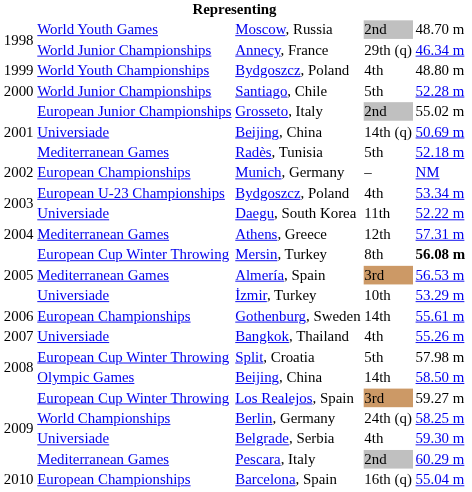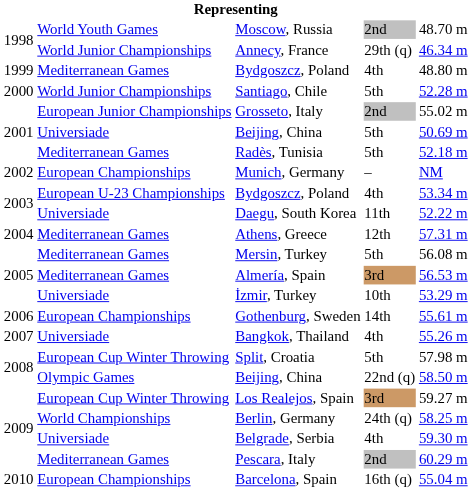 <table>
 <tr>
 <th colspan="5">Representing </th>
 </tr>
 <tr>
 <td rowspan=2>1998</td>
 <td><a href='#'>World Youth Games</a></td>
 <td><a href='#'>Moscow</a>, Russia</td>
 <td bgcolor="silver">2nd</td>
 <td>48.70 m</td>
 </tr>
 <tr>
 <td><a href='#'>World Junior Championships</a></td>
 <td><a href='#'>Annecy</a>, France</td>
 <td>29th (q)</td>
 <td><a href='#'>46.34 m</a></td>
 </tr>
 <tr>
 <td>1999</td>
-<td><a href='#'>World Youth Championships</a></td>
+<td><a href='#'>Mediterranean Games</a></td>
 <td><a href='#'>Bydgoszcz</a>, Poland</td>
 <td>4th</td>
 <td>48.80 m</td>
 </tr>
 <tr>
 <td>2000</td>
 <td><a href='#'>World Junior Championships</a></td>
 <td><a href='#'>Santiago</a>, Chile</td>
 <td>5th</td>
 <td><a href='#'>52.28 m</a></td>
 </tr>
 <tr>
 <td rowspan=3>2001</td>
 <td><a href='#'>European Junior Championships</a></td>
 <td><a href='#'>Grosseto</a>, Italy</td>
 <td bgcolor="silver">2nd</td>
 <td>55.02 m</td>
 </tr>
 <tr>
 <td><a href='#'>Universiade</a></td>
 <td><a href='#'>Beijing</a>, China</td>
-<td>14th (q)</td>
+<td>5th</td>
 <td><a href='#'>50.69 m</a></td>
 </tr>
 <tr>
 <td><a href='#'>Mediterranean Games</a></td>
 <td><a href='#'>Radès</a>, Tunisia</td>
 <td>5th</td>
 <td><a href='#'>52.18 m</a></td>
 </tr>
 <tr>
 <td>2002</td>
 <td><a href='#'>European Championships</a></td>
 <td><a href='#'>Munich</a>, Germany</td>
 <td>–</td>
 <td><a href='#'>NM</a></td>
 </tr>
 <tr>
 <td rowspan=2>2003</td>
 <td><a href='#'>European U-23 Championships</a></td>
 <td><a href='#'>Bydgoszcz</a>, Poland</td>
 <td>4th</td>
 <td><a href='#'>53.34 m</a></td>
 </tr>
 <tr>
 <td><a href='#'>Universiade</a></td>
 <td><a href='#'>Daegu</a>, South Korea</td>
 <td>11th</td>
 <td><a href='#'>52.22 m</a></td>
 </tr>
 <tr>
 <td>2004</td>
 <td><a href='#'>Mediterranean Games</a></td>
 <td><a href='#'>Athens</a>, Greece</td>
 <td>12th</td>
 <td><a href='#'>57.31 m</a></td>
 </tr>
 <tr>
 <td rowspan=3>2005</td>
-<td><a href='#'>European Cup Winter Throwing</a></td>
+<td><a href='#'>Mediterranean Games</a></td>
 <td><a href='#'>Mersin</a>, Turkey</td>
-<td>8th</td>
-<td><strong>56.08 m</strong></td>
+<td>5th</td>
+<td>56.08 m</td>
 </tr>
 <tr>
 <td><a href='#'>Mediterranean Games</a></td>
 <td><a href='#'>Almería</a>, Spain</td>
 <td bgcolor="cc9966">3rd</td>
 <td><a href='#'>56.53 m</a></td>
 </tr>
 <tr>
 <td><a href='#'>Universiade</a></td>
 <td><a href='#'>İzmir</a>, Turkey</td>
 <td>10th</td>
 <td><a href='#'>53.29 m</a></td>
 </tr>
 <tr>
 <td>2006</td>
 <td><a href='#'>European Championships</a></td>
 <td><a href='#'>Gothenburg</a>, Sweden</td>
 <td>14th</td>
 <td><a href='#'>55.61 m</a></td>
 </tr>
 <tr>
 <td>2007</td>
 <td><a href='#'>Universiade</a></td>
 <td><a href='#'>Bangkok</a>, Thailand</td>
 <td>4th</td>
 <td><a href='#'>55.26 m</a></td>
 </tr>
 <tr>
 <td rowspan=2>2008</td>
 <td><a href='#'>European Cup Winter Throwing</a></td>
 <td><a href='#'>Split</a>, Croatia</td>
 <td>5th</td>
 <td>57.98 m</td>
 </tr>
 <tr>
 <td><a href='#'>Olympic Games</a></td>
 <td><a href='#'>Beijing</a>, China</td>
-<td>14th</td>
+<td>22nd (q)</td>
 <td><a href='#'>58.50 m</a></td>
 </tr>
 <tr>
 <td rowspan=4>2009</td>
 <td><a href='#'>European Cup Winter Throwing</a></td>
 <td><a href='#'>Los Realejos</a>, Spain</td>
 <td bgcolor="cc9966">3rd</td>
 <td>59.27 m</td>
 </tr>
 <tr>
 <td><a href='#'>World Championships</a></td>
 <td><a href='#'>Berlin</a>, Germany</td>
 <td>24th (q)</td>
 <td><a href='#'>58.25 m</a></td>
 </tr>
 <tr>
 <td><a href='#'>Universiade</a></td>
 <td><a href='#'>Belgrade</a>, Serbia</td>
 <td>4th</td>
 <td><a href='#'>59.30 m</a></td>
 </tr>
 <tr>
 <td><a href='#'>Mediterranean Games</a></td>
 <td><a href='#'>Pescara</a>, Italy</td>
 <td bgcolor="silver">2nd</td>
 <td><a href='#'>60.29 m</a></td>
 </tr>
 <tr>
 <td>2010</td>
 <td><a href='#'>European Championships</a></td>
 <td><a href='#'>Barcelona</a>, Spain</td>
 <td>16th (q)</td>
 <td><a href='#'>55.04 m</a></td>
 </tr>
 </table>
